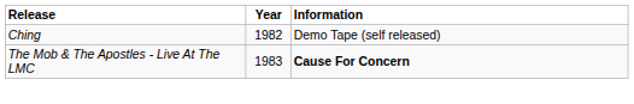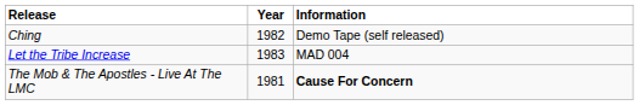 <table class="wikitable" style="width:90%;">
 <tr>
 <th style="background:#fff; color:#000; text-align:left; width:300px;">Release</th>
 <th ! style="background:#fff; color:#000; text-align:center; width:50px;">Year</th>
 <th ! style="background:#fff; color:#000; text-align:left;">Information</th>
 </tr>
 <tr>
 <td><em>Ching</em></td>
 <td align=center>1982</td>
 <td align=left>Demo Tape (self released)</td>
 </tr>
 <tr>
+<td><em><a href='#'>Let the Tribe Increase</a></em></td>
+<td align=center>1983</td>
+<td align=left>MAD 004</td>
+</tr>
+<tr>
 <td><em>The Mob & The Apostles - Live At The LMC</em></td>
-<td align=center>1983</td>
+<td align=center>1981</td>
 <td align=left><strong>Cause For Concern</strong></td>
 </tr>
 </table>
